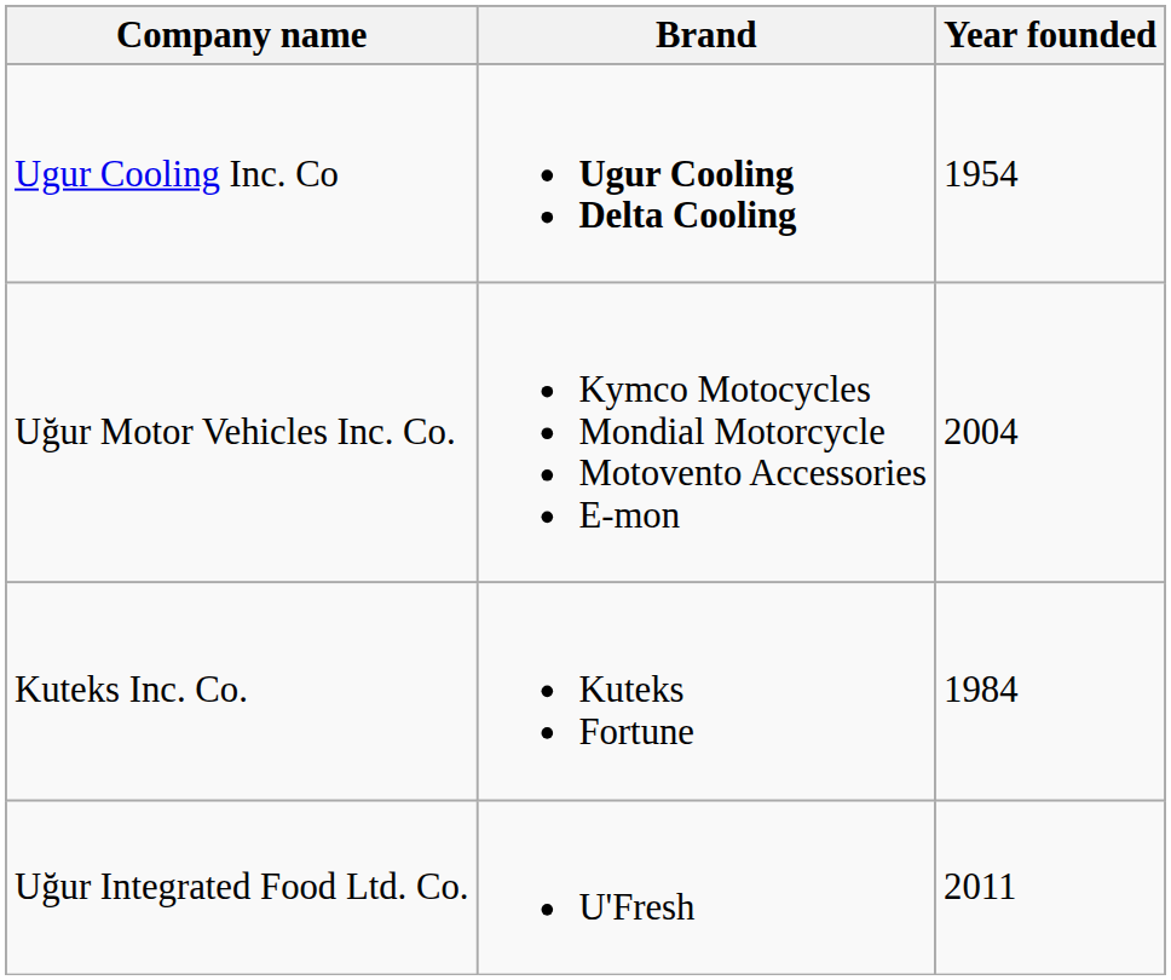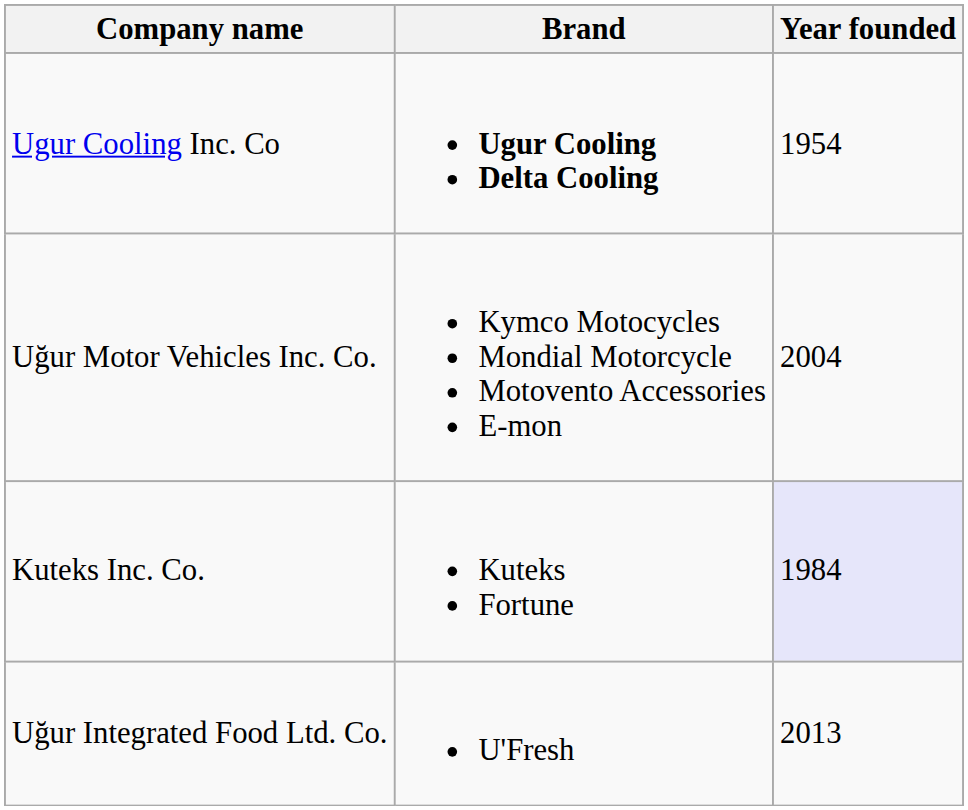 <table class="wikitable">
 <tr>
 <th>Company name</th>
 <th>Brand</th>
 <th>Year founded</th>
 </tr>
 <tr>
 <td><a href='#'>Ugur Cooling</a> Inc. Co</td>
 <td><strong><br><ul><li>Ugur Cooling</li><li>Delta Cooling</li></ul></strong></td>
 <td>1954</td>
 </tr>
 <tr>
 <td>Uğur Motor Vehicles Inc. Co.</td>
 <td><br><ul><li>Kymco Motocycles</li><li>Mondial Motorcycle</li><li>Motovento Accessories</li><li>E-mon</li></ul></td>
 <td>2004</td>
 </tr>
 <tr>
 <td>Kuteks Inc. Co.</td>
 <td><br><ul><li>Kuteks</li><li>Fortune</li></ul></td>
-<td>1984</td>
+<td style="background: lavender;">1984</td>
 </tr>
 <tr>
 <td>Uğur Integrated Food Ltd. Co.</td>
 <td><br><ul><li>U'Fresh</li></ul></td>
-<td>2011</td>
+<td>2013</td>
 </tr>
 </table>
